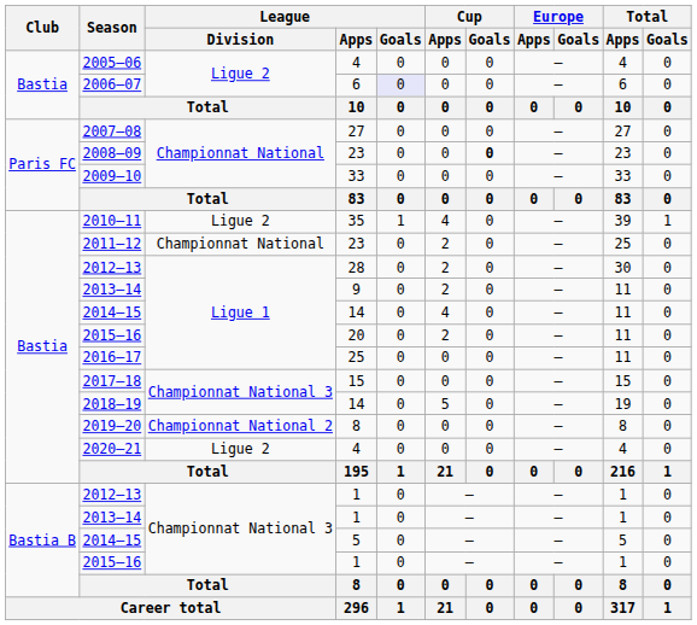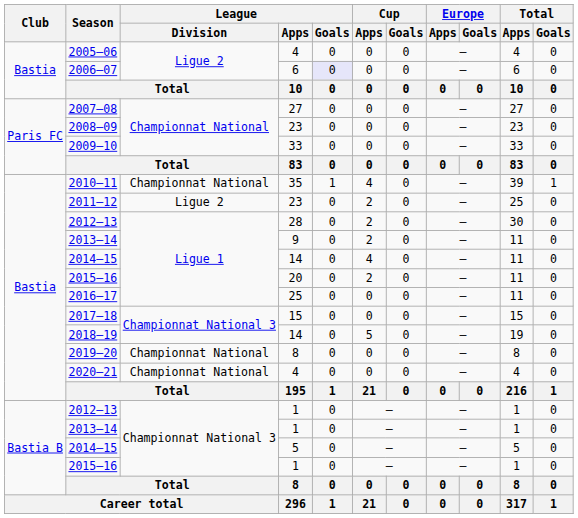 <table class="wikitable" style="text-align:center">
 <tr>
 <th rowspan="2">Club</th>
 <th rowspan="2">Season</th>
 <th colspan="3">League</th>
 <th colspan="2">Cup</th>
 <th colspan="2"><a href='#'>Europe</a></th>
 <th colspan="2">Total</th>
 </tr>
 <tr>
 <th>Division</th>
 <th>Apps</th>
 <th>Goals</th>
 <th>Apps</th>
 <th>Goals</th>
 <th>Apps</th>
 <th>Goals</th>
 <th>Apps</th>
 <th>Goals</th>
 </tr>
 <tr>
 <td rowspan="3"><a href='#'>Bastia</a></td>
 <td><a href='#'>2005–06</a></td>
 <td rowspan="2"><a href='#'>Ligue 2</a></td>
 <td>4</td>
 <td>0</td>
 <td>0</td>
 <td>0</td>
 <td colspan="2">—</td>
 <td>4</td>
 <td>0</td>
 </tr>
 <tr>
 <td><a href='#'>2006–07</a></td>
 <td>6</td>
 <td style="background: lavender;">0</td>
 <td>0</td>
 <td>0</td>
 <td colspan="2">—</td>
 <td>6</td>
 <td>0</td>
 </tr>
 <tr>
 <th colspan="2">Total</th>
 <th>10</th>
 <th>0</th>
 <th>0</th>
 <th>0</th>
 <th>0</th>
 <th>0</th>
 <th>10</th>
 <th>0</th>
 </tr>
 <tr>
 <td rowspan="4"><a href='#'>Paris FC</a></td>
 <td><a href='#'>2007–08</a></td>
 <td rowspan="3"><a href='#'>Championnat National</a></td>
 <td>27</td>
 <td>0</td>
 <td>0</td>
 <td>0</td>
 <td colspan="2">—</td>
 <td>27</td>
 <td>0</td>
 </tr>
 <tr>
 <td><a href='#'>2008–09</a></td>
 <td>23</td>
 <td>0</td>
 <td>0</td>
-<td><strong>0</strong></td>
+<td>0</td>
 <td colspan="2">—</td>
 <td>23</td>
 <td>0</td>
 </tr>
 <tr>
 <td><a href='#'>2009–10</a></td>
 <td>33</td>
 <td>0</td>
 <td>0</td>
 <td>0</td>
 <td colspan="2">—</td>
 <td>33</td>
 <td>0</td>
 </tr>
 <tr>
 <th colspan="2">Total</th>
 <th>83</th>
 <th>0</th>
 <th>0</th>
 <th>0</th>
 <th>0</th>
 <th>0</th>
 <th>83</th>
 <th>0</th>
 </tr>
 <tr>
 <td rowspan="12"><a href='#'>Bastia</a></td>
 <td><a href='#'>2010–11</a></td>
-<td>Ligue 2</td>
+<td>Championnat National</td>
 <td>35</td>
 <td>1</td>
 <td>4</td>
 <td>0</td>
 <td colspan="2">—</td>
 <td>39</td>
 <td>1</td>
 </tr>
 <tr>
 <td><a href='#'>2011–12</a></td>
-<td>Championnat National</td>
+<td>Ligue 2</td>
 <td>23</td>
 <td>0</td>
 <td>2</td>
 <td>0</td>
 <td colspan="2">—</td>
 <td>25</td>
 <td>0</td>
 </tr>
 <tr>
 <td><a href='#'>2012–13</a></td>
 <td rowspan="5"><a href='#'>Ligue 1</a></td>
 <td>28</td>
 <td>0</td>
 <td>2</td>
 <td>0</td>
 <td colspan="2">—</td>
 <td>30</td>
 <td>0</td>
 </tr>
 <tr>
 <td><a href='#'>2013–14</a></td>
 <td>9</td>
 <td>0</td>
 <td>2</td>
 <td>0</td>
 <td colspan="2">—</td>
 <td>11</td>
 <td>0</td>
 </tr>
 <tr>
 <td><a href='#'>2014–15</a></td>
 <td>14</td>
 <td>0</td>
 <td>4</td>
 <td>0</td>
 <td colspan="2">—</td>
 <td>11</td>
 <td>0</td>
 </tr>
 <tr>
 <td><a href='#'>2015–16</a></td>
 <td>20</td>
 <td>0</td>
 <td>2</td>
 <td>0</td>
 <td colspan="2">—</td>
 <td>11</td>
 <td>0</td>
 </tr>
 <tr>
 <td><a href='#'>2016–17</a></td>
 <td>25</td>
 <td>0</td>
 <td>0</td>
 <td>0</td>
 <td colspan="2">—</td>
 <td>11</td>
 <td>0</td>
 </tr>
 <tr>
 <td><a href='#'>2017–18</a></td>
 <td rowspan="2"><a href='#'>Championnat National 3</a></td>
 <td>15</td>
 <td>0</td>
 <td>0</td>
 <td>0</td>
 <td colspan="2">—</td>
 <td>15</td>
 <td>0</td>
 </tr>
 <tr>
 <td><a href='#'>2018–19</a></td>
 <td>14</td>
 <td>0</td>
 <td>5</td>
 <td>0</td>
 <td colspan="2">—</td>
 <td>19</td>
 <td>0</td>
 </tr>
 <tr>
 <td><a href='#'>2019–20</a></td>
-<td><a href='#'>Championnat National 2</a></td>
+<td>Championnat National</td>
 <td>8</td>
 <td>0</td>
 <td>0</td>
 <td>0</td>
 <td colspan="2">—</td>
 <td>8</td>
 <td>0</td>
 </tr>
 <tr>
 <td><a href='#'>2020–21</a></td>
-<td>Ligue 2</td>
+<td>Championnat National</td>
 <td>4</td>
 <td>0</td>
 <td>0</td>
 <td>0</td>
 <td colspan="2">—</td>
 <td>4</td>
 <td>0</td>
 </tr>
 <tr>
 <th colspan="2">Total</th>
 <th>195</th>
 <th>1</th>
 <th>21</th>
 <th>0</th>
 <th>0</th>
 <th>0</th>
 <th>216</th>
 <th>1</th>
 </tr>
 <tr>
 <td rowspan="5"><a href='#'>Bastia B</a></td>
 <td><a href='#'>2012–13</a></td>
 <td rowspan="4">Championnat National 3</td>
 <td>1</td>
 <td>0</td>
 <td colspan="2">–</td>
 <td colspan="2">—</td>
 <td>1</td>
 <td>0</td>
 </tr>
 <tr>
 <td><a href='#'>2013–14</a></td>
 <td>1</td>
 <td>0</td>
 <td colspan="2">–</td>
 <td colspan="2">—</td>
 <td>1</td>
 <td>0</td>
 </tr>
 <tr>
 <td><a href='#'>2014–15</a></td>
 <td>5</td>
 <td>0</td>
 <td colspan="2">–</td>
 <td colspan="2">—</td>
 <td>5</td>
 <td>0</td>
 </tr>
 <tr>
 <td><a href='#'>2015–16</a></td>
 <td>1</td>
 <td>0</td>
 <td colspan="2">–</td>
 <td colspan="2">—</td>
 <td>1</td>
 <td>0</td>
 </tr>
 <tr>
 <th colspan="2">Total</th>
 <th>8</th>
 <th>0</th>
 <th>0</th>
 <th>0</th>
 <th>0</th>
 <th>0</th>
 <th>8</th>
 <th>0</th>
 </tr>
 <tr>
 <th colspan="3">Career total</th>
 <th>296</th>
 <th>1</th>
 <th>21</th>
 <th>0</th>
 <th>0</th>
 <th>0</th>
 <th>317</th>
 <th>1</th>
 </tr>
 </table>
